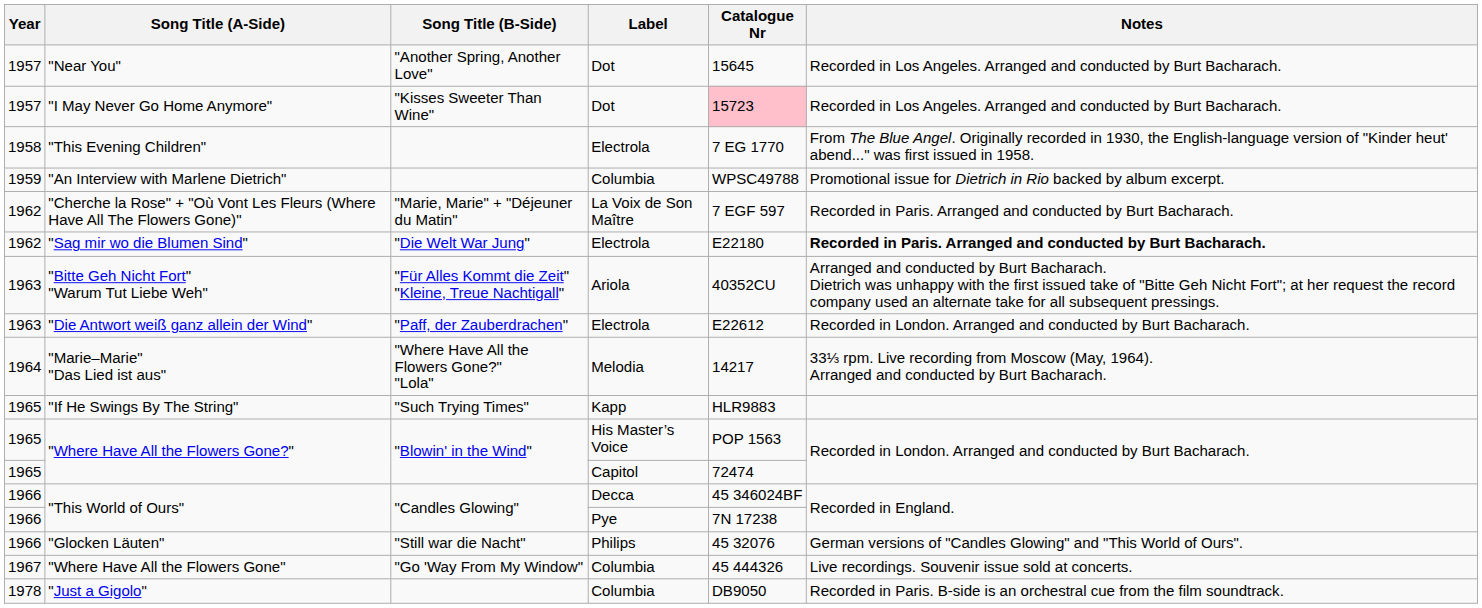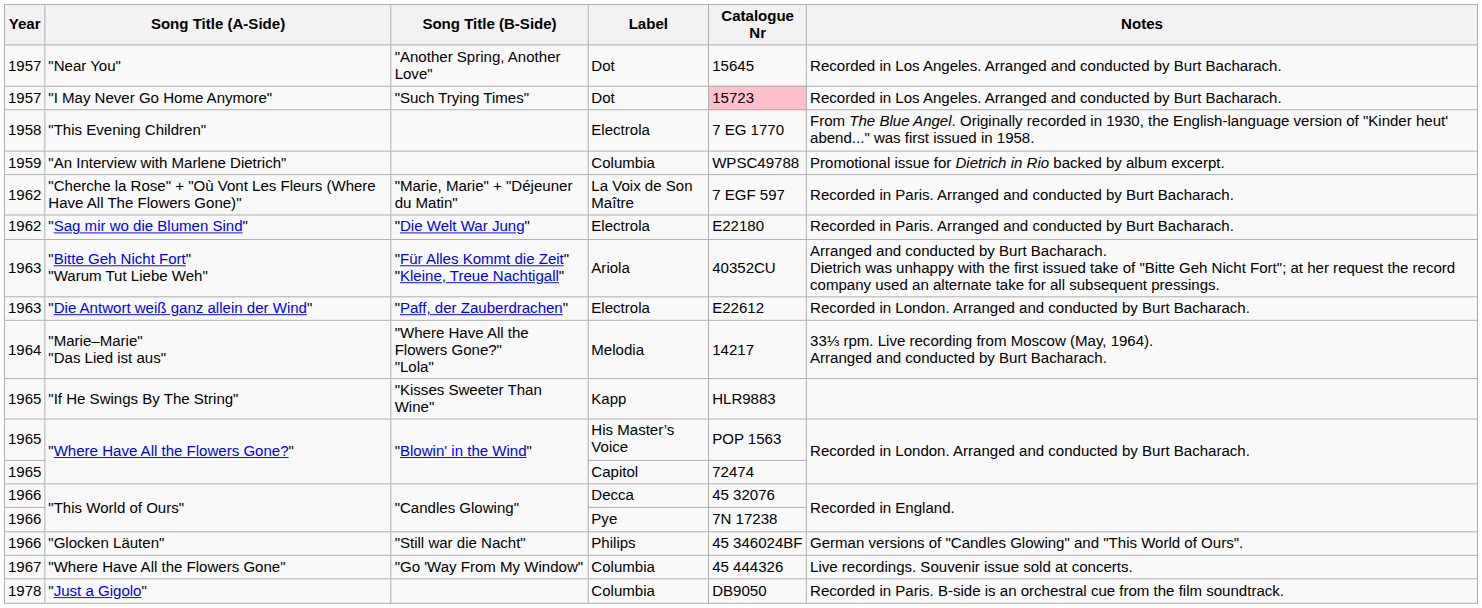 <table class="wikitable sortable">
 <tr>
 <th>Year</th>
 <th>Song Title (A-Side)</th>
 <th>Song Title (B-Side)</th>
 <th>Label</th>
 <th>Catalogue Nr</th>
 <th>Notes</th>
 </tr>
 <tr>
 <td>1957</td>
 <td>"Near You"</td>
 <td>"Another Spring, Another Love"</td>
 <td>Dot</td>
 <td>15645</td>
 <td>Recorded in Los Angeles. Arranged and conducted by Burt Bacharach.</td>
 </tr>
 <tr>
 <td>1957</td>
 <td>"I May Never Go Home Anymore"</td>
-<td>"Kisses Sweeter Than Wine"</td>
+<td>"Such Trying Times"</td>
 <td>Dot</td>
 <td style="background: pink;">15723</td>
 <td>Recorded in Los Angeles. Arranged and conducted by Burt Bacharach.</td>
 </tr>
 <tr>
 <td>1958</td>
 <td>"This Evening Children"</td>
 <td></td>
 <td>Electrola</td>
 <td>7 EG 1770</td>
 <td>From <em>The Blue Angel</em>. Originally recorded in 1930, the English-language version of "Kinder heut' abend..." was first issued in 1958.</td>
 </tr>
 <tr>
 <td>1959</td>
 <td>"An Interview with Marlene Dietrich"</td>
 <td></td>
 <td>Columbia</td>
 <td>WPSC49788</td>
 <td>Promotional issue for <em>Dietrich in Rio</em> backed by album excerpt.</td>
 </tr>
 <tr>
 <td>1962</td>
 <td>"Cherche la Rose" + "Où Vont Les Fleurs (Where Have All The Flowers Gone)"</td>
 <td>"Marie, Marie" + "Déjeuner du Matin"</td>
 <td>La Voix de Son Maître</td>
 <td>7 EGF 597</td>
 <td>Recorded in Paris. Arranged and conducted by Burt Bacharach.</td>
 </tr>
 <tr>
 <td>1962</td>
 <td>"<a href='#'>Sag mir wo die Blumen Sind</a>"</td>
 <td>"<a href='#'>Die Welt War Jung</a>"</td>
 <td>Electrola</td>
 <td>E22180</td>
-<td><strong>Recorded in Paris. Arranged and conducted by Burt Bacharach.</strong></td>
+<td>Recorded in Paris. Arranged and conducted by Burt Bacharach.</td>
 </tr>
 <tr>
 <td>1963</td>
 <td>"<a href='#'>Bitte Geh Nicht Fort</a>"<br>"Warum Tut Liebe Weh"</td>
 <td>"<a href='#'>Für Alles Kommt die Zeit</a>"<br>"<a href='#'>Kleine, Treue Nachtigall</a>"</td>
 <td>Ariola</td>
 <td>40352CU</td>
 <td>Arranged and conducted by Burt Bacharach.<br> Dietrich was unhappy with the first issued take of "Bitte Geh Nicht Fort"; at her request the record company used an alternate take for all subsequent pressings.</td>
 </tr>
 <tr>
 <td>1963</td>
 <td>"<a href='#'>Die Antwort weiß ganz allein der Wind</a>"</td>
 <td>"<a href='#'>Paff, der Zauberdrachen</a>"</td>
 <td>Electrola</td>
 <td>E22612</td>
 <td>Recorded in London. Arranged and conducted by Burt Bacharach.</td>
 </tr>
 <tr>
 <td>1964</td>
 <td>"Marie–Marie"<br>"Das Lied ist aus"</td>
 <td>"Where Have All the Flowers Gone?"<br>"Lola"</td>
 <td>Melodia</td>
 <td>14217</td>
 <td>33⅓ rpm. Live recording from Moscow (May, 1964).<br> Arranged and conducted by Burt Bacharach.</td>
 </tr>
 <tr>
 <td>1965</td>
 <td>"If He Swings By The String"</td>
-<td>"Such Trying Times"</td>
+<td>"Kisses Sweeter Than Wine"</td>
 <td>Kapp</td>
 <td>HLR9883</td>
 <td></td>
 </tr>
 <tr>
 <td>1965</td>
 <td rowspan="2">"<a href='#'>Where Have All the Flowers Gone?</a>"</td>
 <td rowspan="2">"<a href='#'>Blowin' in the Wind</a>"</td>
 <td>His Master’s Voice</td>
 <td>POP 1563</td>
 <td rowspan="2">Recorded in London. Arranged and conducted by Burt Bacharach.</td>
 </tr>
 <tr>
 <td>1965</td>
 <td>Capitol</td>
 <td>72474</td>
 </tr>
 <tr>
 <td>1966</td>
 <td rowspan="2">"This World of Ours"</td>
 <td rowspan="2">"Candles Glowing"</td>
 <td>Decca</td>
-<td>45 346024BF</td>
+<td>45 32076</td>
 <td rowspan="2">Recorded in England.</td>
 </tr>
 <tr>
 <td>1966</td>
 <td>Pye</td>
 <td>7N 17238</td>
 </tr>
 <tr>
 <td>1966</td>
 <td>"Glocken Läuten"</td>
 <td>"Still war die Nacht"</td>
 <td>Philips</td>
-<td>45 32076</td>
+<td>45 346024BF</td>
 <td>German versions of "Candles Glowing" and "This World of Ours".</td>
 </tr>
 <tr>
 <td>1967</td>
 <td>"Where Have All the Flowers Gone"</td>
 <td>"Go 'Way From My Window"</td>
 <td>Columbia</td>
 <td>45 444326</td>
 <td>Live recordings. Souvenir issue sold at concerts.</td>
 </tr>
 <tr>
 <td>1978</td>
 <td>"<a href='#'>Just a Gigolo</a>"</td>
 <td></td>
 <td>Columbia</td>
 <td>DB9050</td>
 <td>Recorded in Paris. B-side is an orchestral cue from the film soundtrack.</td>
 </tr>
 </table>
